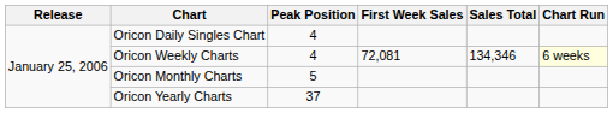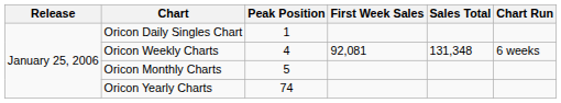 <table class="wikitable">
 <tr>
 <th>Release</th>
 <th>Chart</th>
 <th>Peak Position</th>
 <th>First Week Sales</th>
 <th>Sales Total</th>
 <th>Chart Run</th>
 </tr>
 <tr>
 <td rowspan="4">January 25, 2006</td>
 <td>Oricon Daily Singles Chart</td>
-<td align="center">4</td>
+<td align="center">1</td>
 <td></td>
 <td></td>
 <td></td>
 </tr>
 <tr>
 <td>Oricon Weekly Charts</td>
 <td align="center">4</td>
-<td>72,081</td>
-<td>134,346</td>
-<td style="background: lightyellow;">6 weeks</td>
+<td>92,081</td>
+<td>131,348</td>
+<td>6 weeks</td>
 </tr>
 <tr>
 <td>Oricon Monthly Charts</td>
 <td align="center">5</td>
 <td></td>
 <td></td>
 <td></td>
 </tr>
 <tr>
 <td>Oricon Yearly Charts</td>
-<td align="center">37</td>
+<td align="center">74</td>
 <td></td>
 <td></td>
 <td></td>
 </tr>
 </table>
